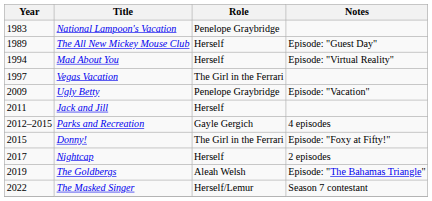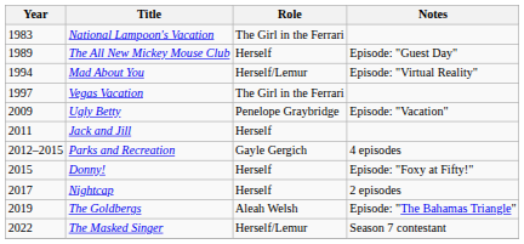 <table class="wikitable sortable">
 <tr>
 <th>Year</th>
 <th>Title</th>
 <th>Role</th>
 <th>Notes</th>
 </tr>
 <tr>
 <td>1983</td>
 <td><em><a href='#'>National Lampoon's Vacation</a></em></td>
-<td>Penelope Graybridge</td>
+<td>The Girl in the Ferrari</td>
 <td></td>
 </tr>
 <tr>
 <td>1989</td>
 <td><em><a href='#'>The All New Mickey Mouse Club</a></em></td>
 <td>Herself</td>
 <td>Episode: "Guest Day"</td>
 </tr>
 <tr>
 <td>1994</td>
 <td><em><a href='#'>Mad About You</a></em></td>
-<td>Herself</td>
+<td>Herself/Lemur</td>
 <td>Episode: "Virtual Reality"</td>
 </tr>
 <tr>
 <td>1997</td>
 <td><em><a href='#'>Vegas Vacation</a></em></td>
 <td>The Girl in the Ferrari</td>
 <td></td>
 </tr>
 <tr>
 <td>2009</td>
 <td><em><a href='#'>Ugly Betty</a></em></td>
 <td>Penelope Graybridge</td>
 <td>Episode: "Vacation"</td>
 </tr>
 <tr>
 <td>2011</td>
 <td><em><a href='#'>Jack and Jill</a></em></td>
 <td>Herself</td>
 <td></td>
 </tr>
 <tr>
 <td>2012–2015</td>
 <td><em><a href='#'>Parks and Recreation</a></em></td>
 <td>Gayle Gergich</td>
 <td>4 episodes</td>
 </tr>
 <tr>
 <td>2015</td>
 <td><em><a href='#'>Donny!</a></em></td>
-<td>The Girl in the Ferrari</td>
+<td>Herself</td>
 <td>Episode: "Foxy at Fifty!"</td>
 </tr>
 <tr>
 <td>2017</td>
 <td><em><a href='#'>Nightcap</a></em></td>
 <td>Herself</td>
 <td>2 episodes</td>
 </tr>
 <tr>
 <td>2019</td>
 <td><em><a href='#'>The Goldbergs</a></em></td>
 <td>Aleah Welsh</td>
 <td>Episode: "<a href='#'>The Bahamas Triangle</a>"</td>
 </tr>
 <tr>
 <td>2022</td>
 <td><em><a href='#'>The Masked Singer</a></em></td>
 <td>Herself/Lemur</td>
 <td>Season 7 contestant</td>
 </tr>
 <tr>
 </tr>
 </table>
